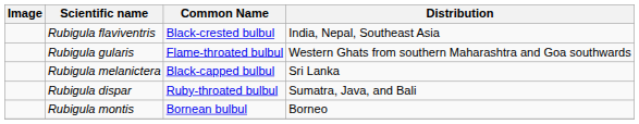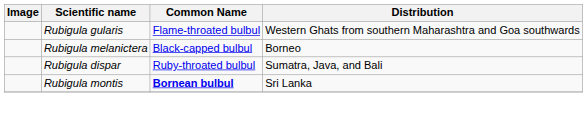 <table class="wikitable">
 <tr>
 <th>Image</th>
 <th>Scientific name</th>
 <th>Common Name</th>
 <th>Distribution</th>
-</tr>
-<tr>
-<td></td>
-<td><em>Rubigula flaviventris</em></td>
-<td><a href='#'>Black-crested bulbul</a></td>
-<td>India, Nepal, Southeast Asia</td>
 </tr>
 <tr>
 <td></td>
 <td><em>Rubigula gularis</em></td>
 <td><a href='#'>Flame-throated bulbul</a></td>
 <td>Western Ghats from southern Maharashtra and Goa southwards</td>
 </tr>
 <tr>
 <td></td>
 <td><em>Rubigula melanictera</em></td>
 <td><a href='#'>Black-capped bulbul</a></td>
-<td>Sri Lanka</td>
+<td>Borneo</td>
 </tr>
 <tr>
 <td></td>
 <td><em>Rubigula dispar</em></td>
 <td><a href='#'>Ruby-throated bulbul</a></td>
 <td>Sumatra, Java, and Bali</td>
 </tr>
 <tr>
 <td></td>
 <td><em>Rubigula montis</em></td>
-<td><a href='#'>Bornean bulbul</a></td>
-<td>Borneo</td>
+<td><strong><a href='#'>Bornean bulbul</a></strong></td>
+<td>Sri Lanka</td>
 </tr>
 <tr>
 </tr>
 </table>
